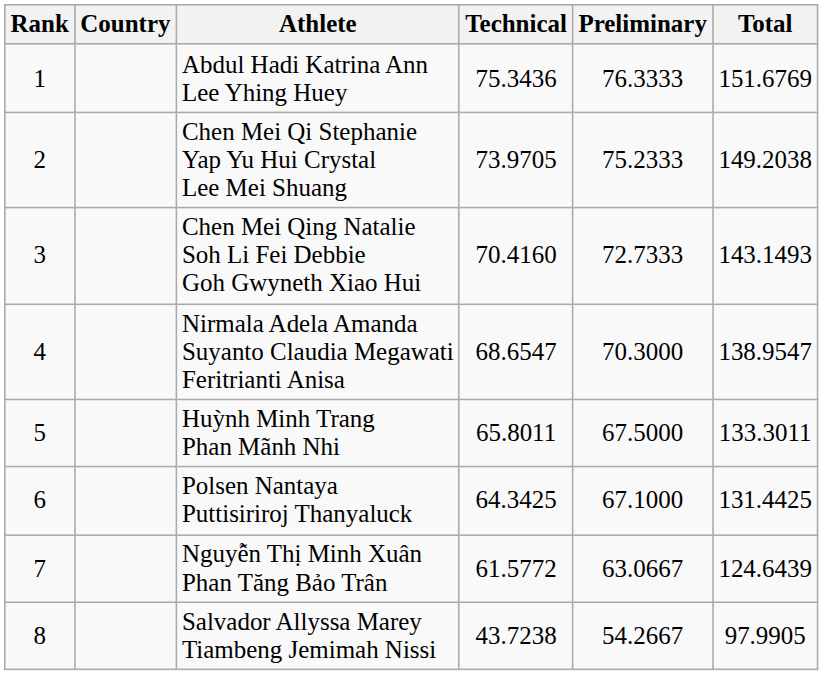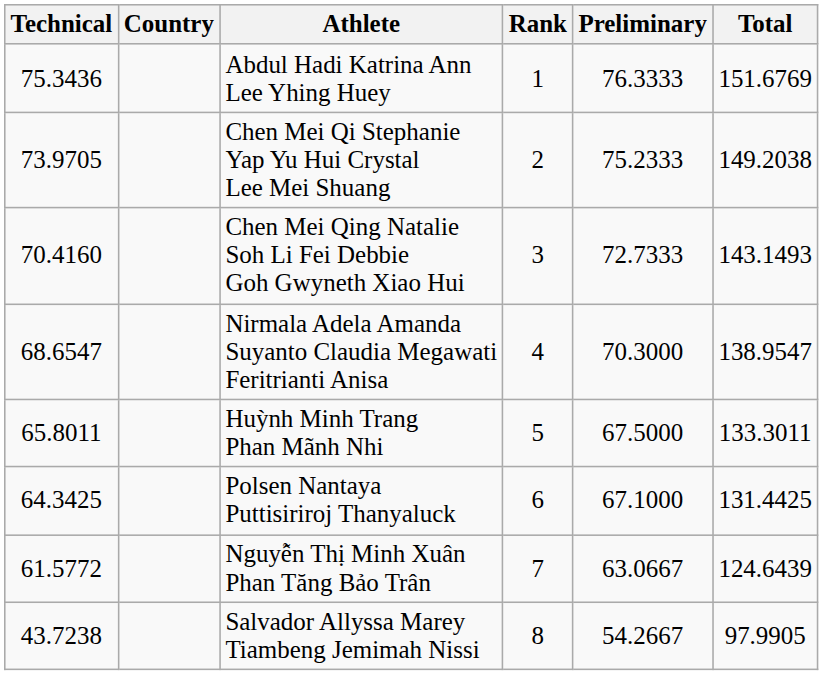 <table class="wikitable" style="text-align:center;">
 <tr>
-<th>Rank</th>
+<th>Technical</th>
 <th>Country</th>
 <th>Athlete</th>
-<th>Technical</th>
+<th>Rank</th>
 <th>Preliminary</th>
 <th>Total</th>
 </tr>
 <tr>
-<td>1</td>
+<td>75.3436</td>
 <td align="left"></td>
 <td align="left">Abdul Hadi Katrina Ann<br>Lee Yhing Huey</td>
-<td>75.3436</td>
+<td>1</td>
 <td>76.3333</td>
 <td>151.6769</td>
 </tr>
 <tr>
-<td>2</td>
+<td>73.9705</td>
 <td align="left"></td>
 <td align="left">Chen Mei Qi Stephanie<br>Yap Yu Hui Crystal<br>Lee Mei Shuang</td>
-<td>73.9705</td>
+<td>2</td>
 <td>75.2333</td>
 <td>149.2038</td>
 </tr>
 <tr>
-<td>3</td>
+<td>70.4160</td>
 <td align="left"></td>
 <td align="left">Chen Mei Qing Natalie<br>Soh Li Fei Debbie<br>Goh Gwyneth Xiao Hui</td>
-<td>70.4160</td>
+<td>3</td>
 <td>72.7333</td>
 <td>143.1493</td>
 </tr>
 <tr>
-<td>4</td>
+<td>68.6547</td>
 <td align="left"></td>
 <td align="left">Nirmala Adela Amanda<br>Suyanto Claudia Megawati<br>Feritrianti Anisa</td>
-<td>68.6547</td>
+<td>4</td>
 <td>70.3000</td>
 <td>138.9547</td>
 </tr>
 <tr>
-<td>5</td>
+<td>65.8011</td>
 <td align="left"></td>
 <td align="left">Huỳnh Minh Trang<br>Phan Mãnh Nhi</td>
-<td>65.8011</td>
+<td>5</td>
 <td>67.5000</td>
 <td>133.3011</td>
 </tr>
 <tr>
-<td>6</td>
+<td>64.3425</td>
 <td align="left"></td>
 <td align="left">Polsen Nantaya<br>Puttisiriroj Thanyaluck</td>
-<td>64.3425</td>
+<td>6</td>
 <td>67.1000</td>
 <td>131.4425</td>
 </tr>
 <tr>
-<td>7</td>
+<td>61.5772</td>
 <td align="left"></td>
 <td align="left">Nguyễn Thị Minh Xuân<br>Phan Tăng Bảo Trân</td>
-<td>61.5772</td>
+<td>7</td>
 <td>63.0667</td>
 <td>124.6439</td>
 </tr>
 <tr>
-<td>8</td>
+<td>43.7238</td>
 <td align="left"></td>
 <td align="left">Salvador Allyssa Marey<br>Tiambeng Jemimah Nissi</td>
-<td>43.7238</td>
+<td>8</td>
 <td>54.2667</td>
 <td>97.9905</td>
 </tr>
 </table>
